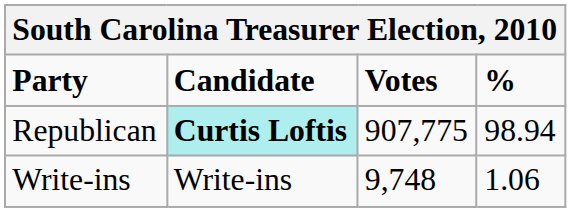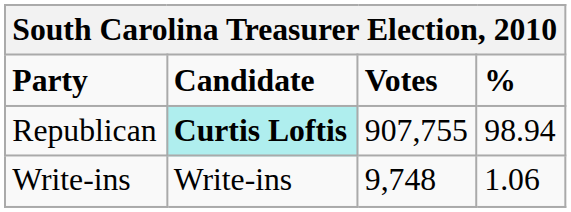 <table class="wikitable">
 <tr>
 <th colspan="4">South Carolina Treasurer Election, 2010</th>
 </tr>
 <tr>
 <td><strong>Party</strong></td>
 <td><strong>Candidate</strong></td>
 <td><strong>Votes</strong></td>
 <td><strong>%</strong></td>
 </tr>
 <tr>
 <td>Republican</td>
 <td style="background: paleturquoise;"><strong>Curtis Loftis</strong></td>
-<td>907,775</td>
+<td>907,755</td>
 <td>98.94</td>
 </tr>
 <tr>
 <td>Write-ins</td>
 <td>Write-ins</td>
 <td>9,748</td>
 <td>1.06</td>
 </tr>
 </table>
